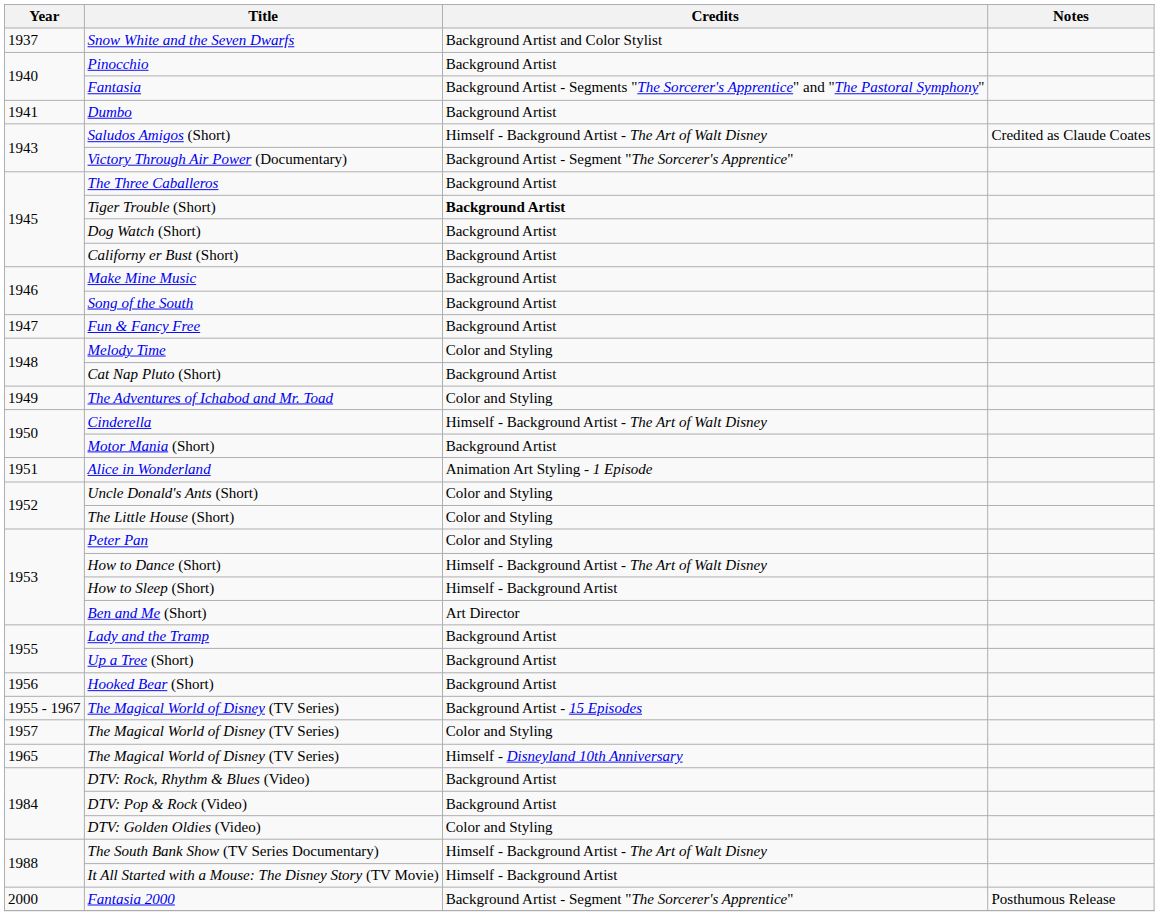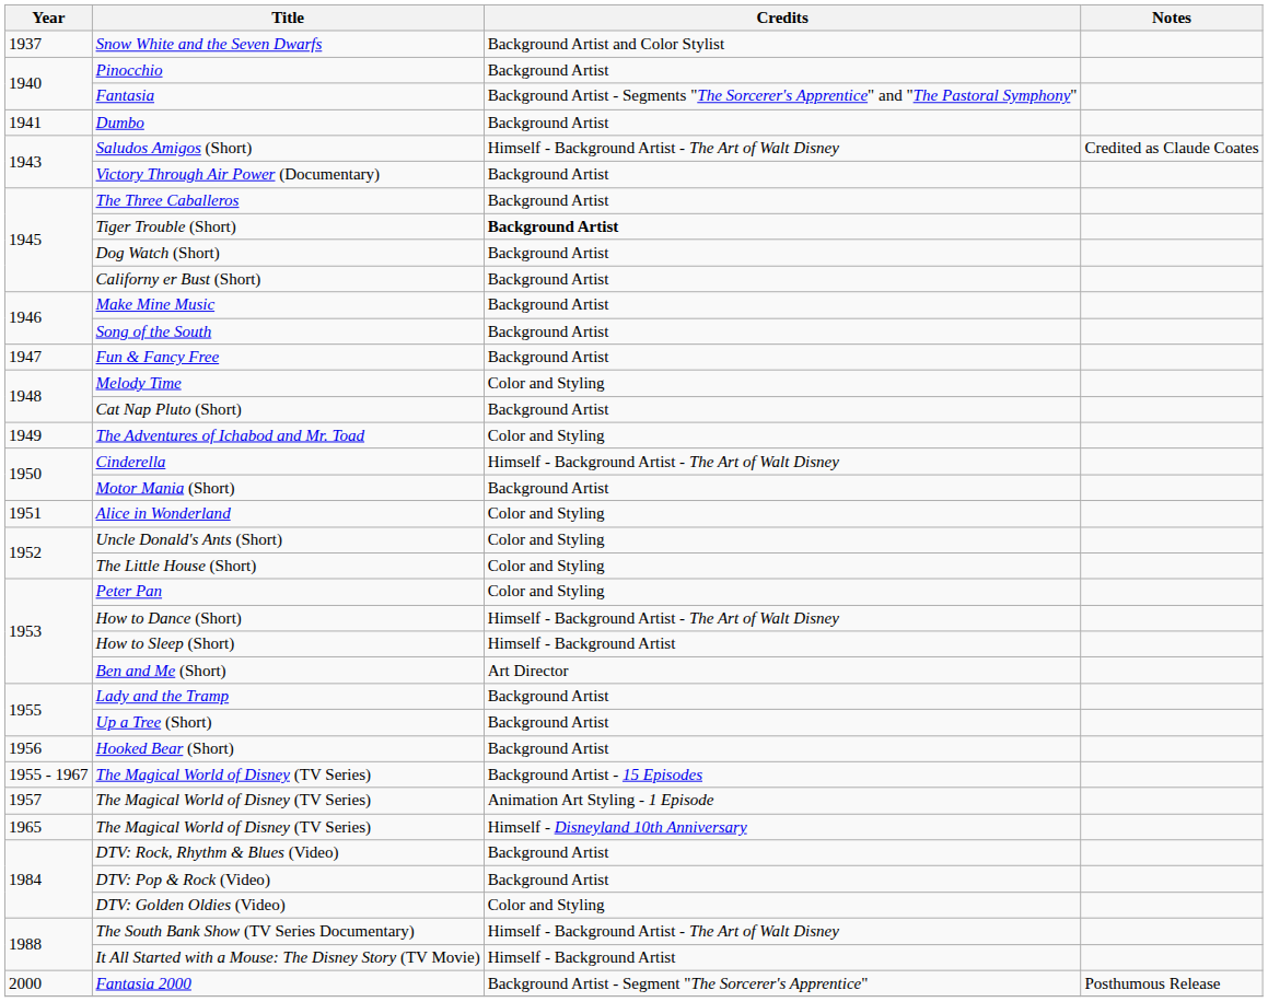 <table class="wikitable sortable">
 <tr>
 <th>Year</th>
 <th>Title</th>
 <th>Credits</th>
 <th>Notes</th>
 </tr>
 <tr>
 <td>1937</td>
 <td><em><a href='#'>Snow White and the Seven Dwarfs</a></em></td>
 <td>Background Artist and Color Stylist</td>
 <td></td>
 </tr>
 <tr>
 <td rowspan="2">1940</td>
 <td><em><a href='#'>Pinocchio</a></em></td>
 <td>Background Artist</td>
 <td></td>
 </tr>
 <tr>
 <td><em><a href='#'>Fantasia</a></em></td>
 <td>Background Artist - Segments "<em><a href='#'>The Sorcerer's Apprentice</a></em>" and "<em><a href='#'>The Pastoral Symphony</a></em>"</td>
 <td></td>
 </tr>
 <tr>
 <td>1941</td>
 <td><em><a href='#'>Dumbo</a></em></td>
 <td>Background Artist</td>
 <td></td>
 </tr>
 <tr>
 <td rowspan="2">1943</td>
 <td><em><a href='#'>Saludos Amigos</a></em> (Short)</td>
 <td>Himself - Background Artist - <em>The Art of Walt Disney</em></td>
 <td>Credited as Claude Coates</td>
 </tr>
 <tr>
 <td><em><a href='#'>Victory Through Air Power</a></em> (Documentary)</td>
-<td>Background Artist - Segment "<em>The Sorcerer's Apprentice</em>"</td>
+<td>Background Artist</td>
 <td></td>
 </tr>
 <tr>
 <td rowspan="4">1945</td>
 <td><em><a href='#'>The Three Caballeros</a></em></td>
 <td>Background Artist</td>
 <td></td>
 </tr>
 <tr>
 <td><em>Tiger Trouble</em> (Short)</td>
 <td><strong>Background Artist</strong></td>
 <td></td>
 </tr>
 <tr>
 <td><em>Dog Watch</em> (Short)</td>
 <td>Background Artist</td>
 <td></td>
 </tr>
 <tr>
 <td><em>Californy er Bust</em> (Short)</td>
 <td>Background Artist</td>
 <td></td>
 </tr>
 <tr>
 <td rowspan="2">1946</td>
 <td><em><a href='#'>Make Mine Music</a></em></td>
 <td>Background Artist</td>
 <td></td>
 </tr>
 <tr>
 <td><em><a href='#'>Song of the South</a></em></td>
 <td>Background Artist</td>
 <td></td>
 </tr>
 <tr>
 <td>1947</td>
 <td><em><a href='#'>Fun & Fancy Free</a></em></td>
 <td>Background Artist</td>
 <td></td>
 </tr>
 <tr>
 <td rowspan="2">1948</td>
 <td><em><a href='#'>Melody Time</a></em></td>
 <td>Color and Styling</td>
 <td></td>
 </tr>
 <tr>
 <td><em>Cat Nap Pluto</em> (Short)</td>
 <td>Background Artist</td>
 <td></td>
 </tr>
 <tr>
 <td>1949</td>
 <td><em><a href='#'>The Adventures of Ichabod and Mr. Toad</a></em></td>
 <td>Color and Styling</td>
 <td></td>
 </tr>
 <tr>
 <td rowspan="2">1950</td>
 <td><em><a href='#'>Cinderella</a></em></td>
 <td>Himself - Background Artist - <em>The Art of Walt Disney</em></td>
 <td></td>
 </tr>
 <tr>
 <td><em><a href='#'>Motor Mania</a></em> (Short)</td>
 <td>Background Artist</td>
 <td></td>
 </tr>
 <tr>
 <td>1951</td>
 <td><em><a href='#'>Alice in Wonderland</a></em></td>
-<td>Animation Art Styling - <em>1 Episode</em></td>
+<td>Color and Styling</td>
 <td></td>
 </tr>
 <tr>
 <td rowspan="2">1952</td>
 <td><em>Uncle Donald's Ants</em> (Short)</td>
 <td>Color and Styling</td>
 <td></td>
 </tr>
 <tr>
 <td><em>The Little House</em> (Short)</td>
 <td>Color and Styling</td>
 <td></td>
 </tr>
 <tr>
 <td rowspan="4">1953</td>
 <td><em><a href='#'>Peter Pan</a></em></td>
 <td>Color and Styling</td>
 <td></td>
 </tr>
 <tr>
 <td><em>How to Dance</em> (Short)</td>
 <td>Himself - Background Artist - <em>The Art of Walt Disney</em></td>
 <td></td>
 </tr>
 <tr>
 <td><em>How to Sleep</em> (Short)</td>
 <td>Himself - Background Artist</td>
 <td></td>
 </tr>
 <tr>
 <td><em><a href='#'>Ben and Me</a></em> (Short)</td>
 <td>Art Director</td>
 <td></td>
 </tr>
 <tr>
 <td rowspan="2">1955</td>
 <td><em><a href='#'>Lady and the Tramp</a></em></td>
 <td>Background Artist</td>
 <td></td>
 </tr>
 <tr>
 <td><em><a href='#'>Up a Tree</a></em> (Short)</td>
 <td>Background Artist</td>
 <td></td>
 </tr>
 <tr>
 <td>1956</td>
 <td><em><a href='#'>Hooked Bear</a></em> (Short)</td>
 <td>Background Artist</td>
 <td></td>
 </tr>
 <tr>
 <td>1955 - 1967</td>
 <td><em><a href='#'>The Magical World of Disney</a></em> (TV Series)</td>
 <td>Background Artist - <em><a href='#'>15 Episodes</a></em></td>
 <td></td>
 </tr>
 <tr>
 <td>1957</td>
 <td><em>The Magical World of Disney</em> (TV Series)</td>
-<td>Color and Styling</td>
+<td>Animation Art Styling - <em>1 Episode</em></td>
 <td></td>
 </tr>
 <tr>
 <td>1965</td>
 <td><em>The Magical World of Disney</em> (TV Series)</td>
 <td>Himself - <em><a href='#'>Disneyland 10th Anniversary</a></em></td>
 <td></td>
 </tr>
 <tr>
 <td rowspan="3">1984</td>
 <td><em>DTV: Rock, Rhythm & Blues</em> (Video)</td>
 <td>Background Artist</td>
 <td></td>
 </tr>
 <tr>
 <td><em>DTV: Pop & Rock</em> (Video)</td>
 <td>Background Artist</td>
 <td></td>
 </tr>
 <tr>
 <td><em>DTV: Golden Oldies</em> (Video)</td>
 <td>Color and Styling</td>
 <td></td>
 </tr>
 <tr>
 <td rowspan="2">1988</td>
 <td><em>The South Bank Show</em> (TV Series Documentary)</td>
 <td>Himself - Background Artist - <em>The Art of Walt Disney</em></td>
 <td></td>
 </tr>
 <tr>
 <td><em>It All Started with a Mouse: The Disney Story</em> (TV Movie)</td>
 <td>Himself - Background Artist</td>
 <td></td>
 </tr>
 <tr>
 <td>2000</td>
 <td><em><a href='#'>Fantasia 2000</a></em></td>
 <td>Background Artist - Segment "<em>The Sorcerer's Apprentice</em>"</td>
 <td>Posthumous Release</td>
 </tr>
 <tr>
 </tr>
 </table>
